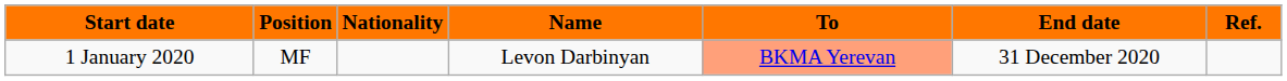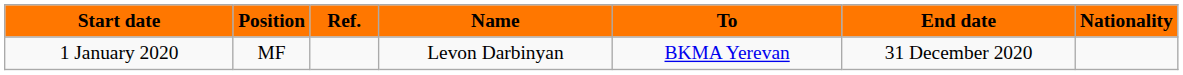 <table class="wikitable"  style="text-align:center; font-size:90%; ">
 <tr>
 <th style="background:#FF7700; color:#000000; width:200px;">Start date</th>
 <th style="background:#FF7700; color:#000000; width:50px;">Position</th>
-<th style="background:#FF7700; color:#000000; width:50px;">Nationality</th>
+<th style="background:#FF7700; color:#000000; width:50px;">Ref.</th>
 <th style="background:#FF7700; color:#000000; width:200px;">Name</th>
 <th style="background:#FF7700; color:#000000; width:200px;">To</th>
 <th style="background:#FF7700; color:#000000; width:200px;">End date</th>
-<th style="background:#FF7700; color:#000000; width:50px;">Ref.</th>
+<th style="background:#FF7700; color:#000000; width:50px;">Nationality</th>
 </tr>
 <tr>
 <td>1 January 2020</td>
 <td>MF</td>
 <td></td>
 <td>Levon Darbinyan</td>
-<td style="background: lightsalmon;"><a href='#'>BKMA Yerevan</a></td>
+<td><a href='#'>BKMA Yerevan</a></td>
 <td>31 December 2020</td>
 <td></td>
 </tr>
 </table>
